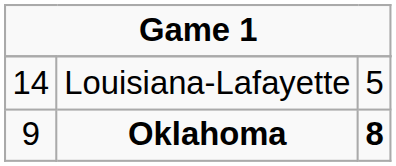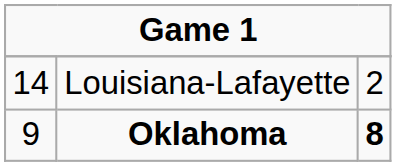 <table class="wikitable">
 <tr style="text-align:center;">
 <td colspan="3"><strong>Game 1</strong></td>
 </tr>
 <tr style="text-align:center;">
 </tr>
 <tr style="text-align:center;">
 <td>14</td>
 <td>Louisiana-Lafayette</td>
-<td>5</td>
+<td>2</td>
 </tr>
 <tr style="text-align:center;">
 <td>9</td>
 <td><strong>Oklahoma</strong></td>
 <td><strong>8</strong></td>
 </tr>
 </table>
